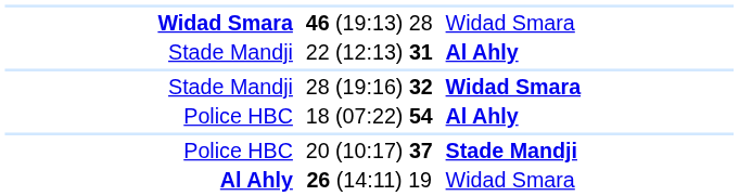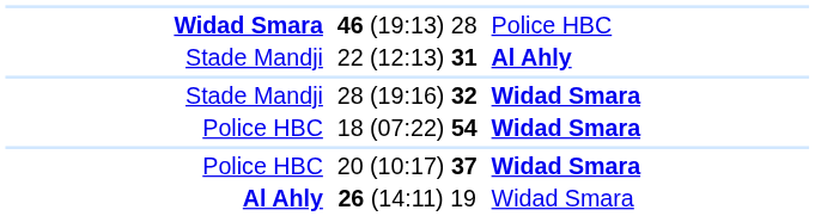 <table style="text-align:center" width=550>
 <tr>
 <th width=30%></th>
 <th width=15%></th>
 <th width=30%></th>
 </tr>
 <tr align="left" bgcolor=#D0E7FF>
 <td colspan=4></td>
 </tr>
 <tr>
 <td align="right"><strong><a href='#'>Widad Smara</a></strong> </td>
 <td><strong>46</strong> (19:13) 28</td>
-<td align=left> <a href='#'>Widad Smara</a></td>
+<td align=left> <a href='#'>Police HBC</a></td>
 </tr>
 <tr>
 <td align="right"><a href='#'>Stade Mandji</a> </td>
 <td>22 (12:13) <strong>31</strong></td>
 <td align=left> <strong><a href='#'>Al Ahly</a></strong></td>
 </tr>
 <tr align="left" bgcolor=#D0E7FF>
 <td colspan=4></td>
 </tr>
 <tr>
 <td align="right"><a href='#'>Stade Mandji</a> </td>
 <td>28 (19:16) <strong>32</strong></td>
 <td align=left> <strong><a href='#'>Widad Smara</a></strong></td>
 </tr>
 <tr>
 <td align="right"><a href='#'>Police HBC</a> </td>
 <td>18 (07:22) <strong>54</strong></td>
-<td align=left> <strong><a href='#'>Al Ahly</a></strong></td>
+<td align=left> <strong><a href='#'>Widad Smara</a></strong></td>
 </tr>
 <tr align="left" bgcolor=#D0E7FF>
 <td colspan=4></td>
 </tr>
 <tr>
 <td align="right"><a href='#'>Police HBC</a> </td>
 <td>20 (10:17) <strong>37</strong></td>
-<td align=left> <strong><a href='#'>Stade Mandji</a></strong></td>
+<td align=left> <strong><a href='#'>Widad Smara</a></strong></td>
 </tr>
 <tr>
 <td align="right"><strong><a href='#'>Al Ahly</a></strong> </td>
 <td><strong>26</strong> (14:11) 19</td>
 <td align=left> <a href='#'>Widad Smara</a></td>
 </tr>
 </table>
